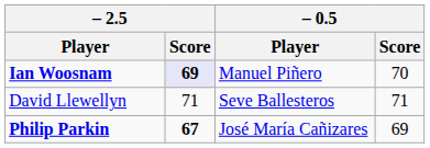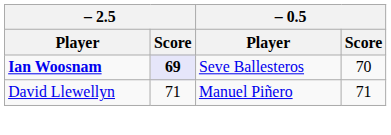 <table class=wikitable>
 <tr>
 <th colspan=2> – 2.5</th>
 <th colspan=2> – 0.5</th>
 </tr>
 <tr>
 <th width=140>Player</th>
 <th>Score</th>
 <th width=140>Player</th>
 <th>Score</th>
 </tr>
 <tr>
 <td><strong><a href='#'>Ian Woosnam</a></strong></td>
 <td align=center style="background: lavender;"><strong>69</strong></td>
-<td><a href='#'>Manuel Piñero</a></td>
+<td><a href='#'>Seve Ballesteros</a></td>
 <td align=center>70</td>
 </tr>
 <tr>
 <td><a href='#'>David Llewellyn</a></td>
 <td align=center>71</td>
-<td><a href='#'>Seve Ballesteros</a></td>
+<td><a href='#'>Manuel Piñero</a></td>
 <td align=center>71</td>
 </tr>
-<tr>
-<td><strong><a href='#'>Philip Parkin</a></strong></td>
-<td align=center><strong>67</strong></td>
-<td><a href='#'>José María Cañizares</a></td>
-<td align=center>69</td>
-</tr>
 </table>
